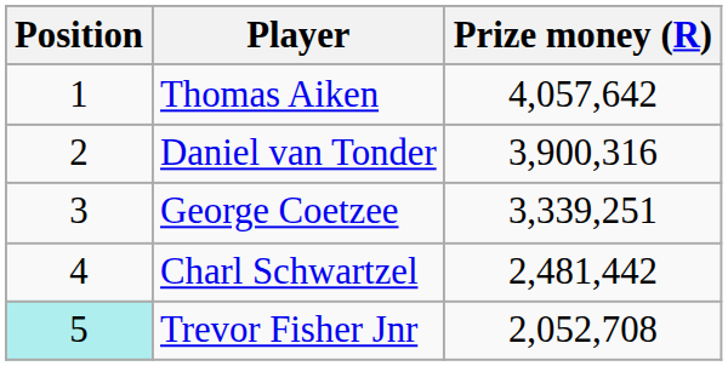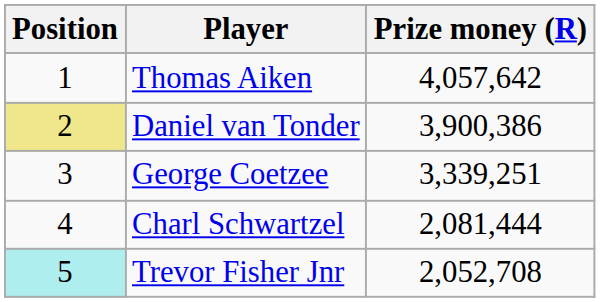 <table class="wikitable">
 <tr>
 <th>Position</th>
 <th>Player</th>
 <th>Prize money (<a href='#'>R</a>)</th>
 </tr>
 <tr>
 <td align=center>1</td>
 <td> <a href='#'>Thomas Aiken</a></td>
 <td align=center>4,057,642</td>
 </tr>
 <tr>
-<td align=center>2</td>
+<td align=center style="background: khaki;">2</td>
 <td> <a href='#'>Daniel van Tonder</a></td>
-<td align=center>3,900,316</td>
+<td align=center>3,900,386</td>
 </tr>
 <tr>
 <td align=center>3</td>
 <td> <a href='#'>George Coetzee</a></td>
 <td align=center>3,339,251</td>
 </tr>
 <tr>
 <td align=center>4</td>
 <td> <a href='#'>Charl Schwartzel</a></td>
-<td align=center>2,481,442</td>
+<td align=center>2,081,444</td>
 </tr>
 <tr>
 <td align=center style="background: paleturquoise;">5</td>
 <td> <a href='#'>Trevor Fisher Jnr</a></td>
 <td align=center>2,052,708</td>
 </tr>
 </table>
